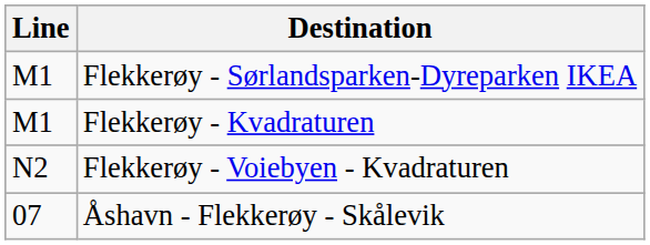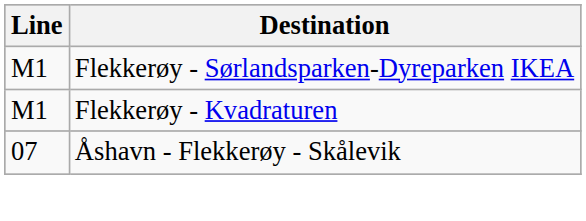 <table class="wikitable sortable">
 <tr>
 <th>Line</th>
 <th>Destination </th>
 </tr>
 <tr>
 <td>M1</td>
 <td>Flekkerøy - <a href='#'>Sørlandsparken</a>-<a href='#'>Dyreparken</a> <a href='#'>IKEA</a></td>
 </tr>
 <tr>
 <td>M1</td>
 <td>Flekkerøy - <a href='#'>Kvadraturen</a></td>
 </tr>
 <tr>
-<td>N2</td>
-<td>Flekkerøy - <a href='#'>Voiebyen</a> - Kvadraturen</td>
-</tr>
-<tr>
 <td>07</td>
 <td>Åshavn - Flekkerøy - Skålevik</td>
 </tr>
 </table>
